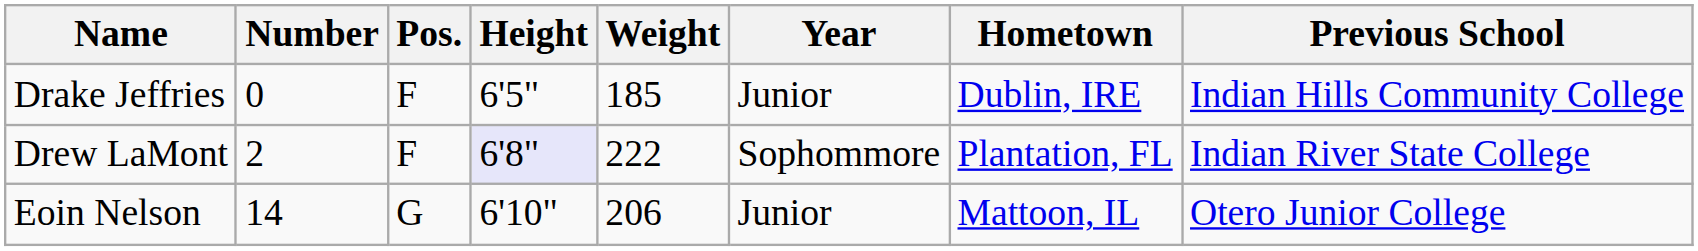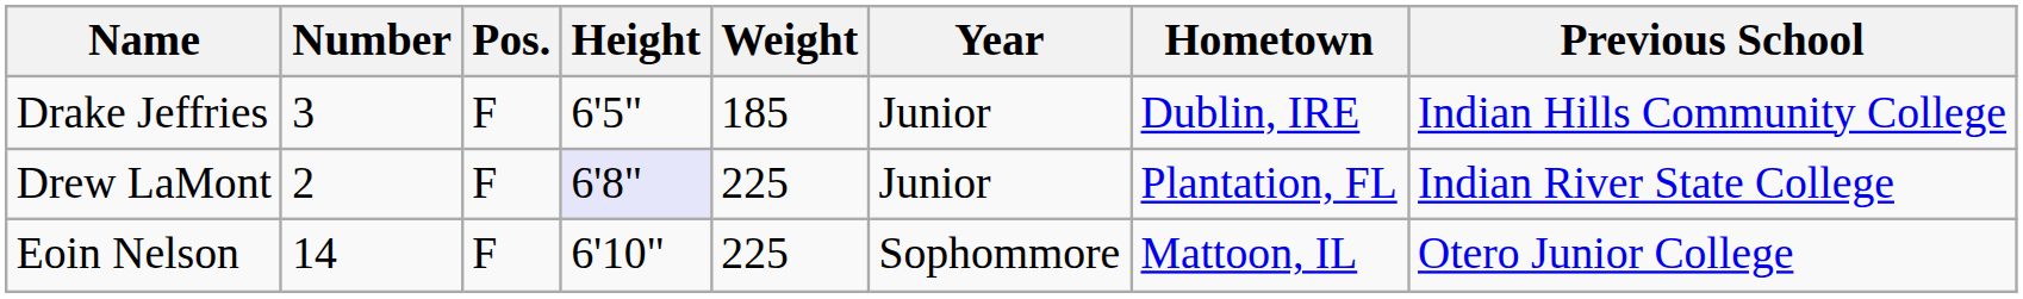 <table class="wikitable sortable" border="1">
 <tr>
 <th>Name</th>
 <th>Number</th>
 <th>Pos.</th>
 <th>Height</th>
 <th>Weight</th>
 <th>Year</th>
 <th>Hometown</th>
 <th class="unsortable">Previous School</th>
 </tr>
 <tr>
 <td>Drake Jeffries</td>
-<td>0</td>
+<td>3</td>
 <td>F</td>
 <td>6'5"</td>
 <td>185</td>
 <td>Junior</td>
 <td><a href='#'>Dublin, IRE</a></td>
 <td><a href='#'>Indian Hills Community College</a></td>
 </tr>
 <tr>
 <td>Drew LaMont</td>
 <td>2</td>
 <td>F</td>
 <td style="background: lavender;">6'8"</td>
-<td>222</td>
-<td>Sophommore</td>
+<td>225</td>
+<td>Junior</td>
 <td><a href='#'>Plantation, FL</a></td>
 <td><a href='#'>Indian River State College</a></td>
 </tr>
 <tr>
 <td>Eoin Nelson</td>
 <td>14</td>
-<td>G</td>
+<td>F</td>
 <td>6'10"</td>
-<td>206</td>
-<td>Junior</td>
+<td>225</td>
+<td>Sophommore</td>
 <td><a href='#'>Mattoon, IL</a></td>
 <td><a href='#'>Otero Junior College</a></td>
 </tr>
 </table>
